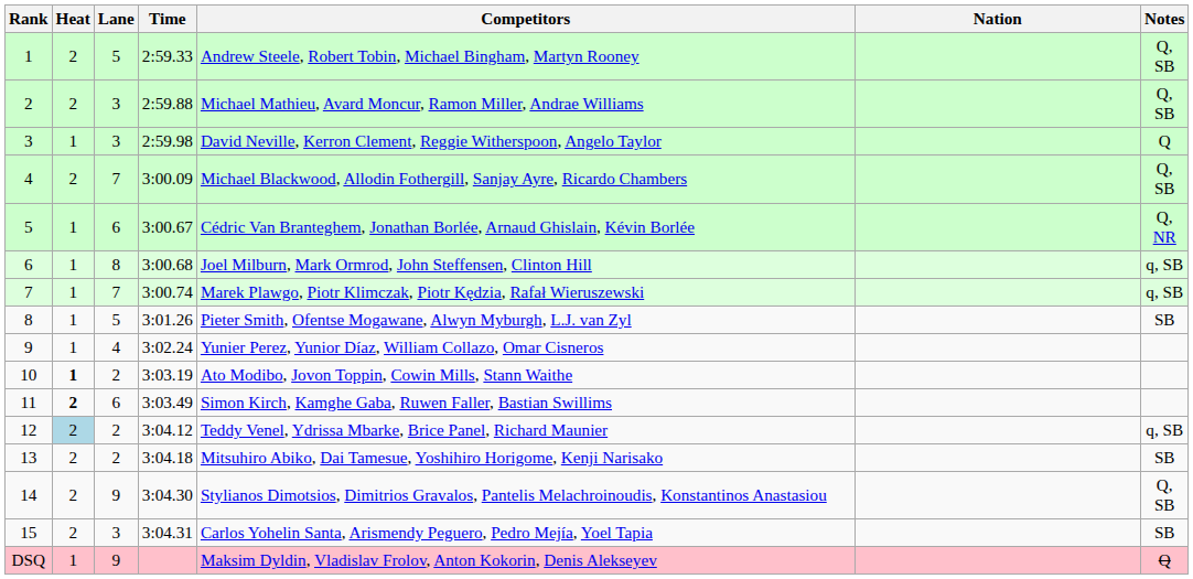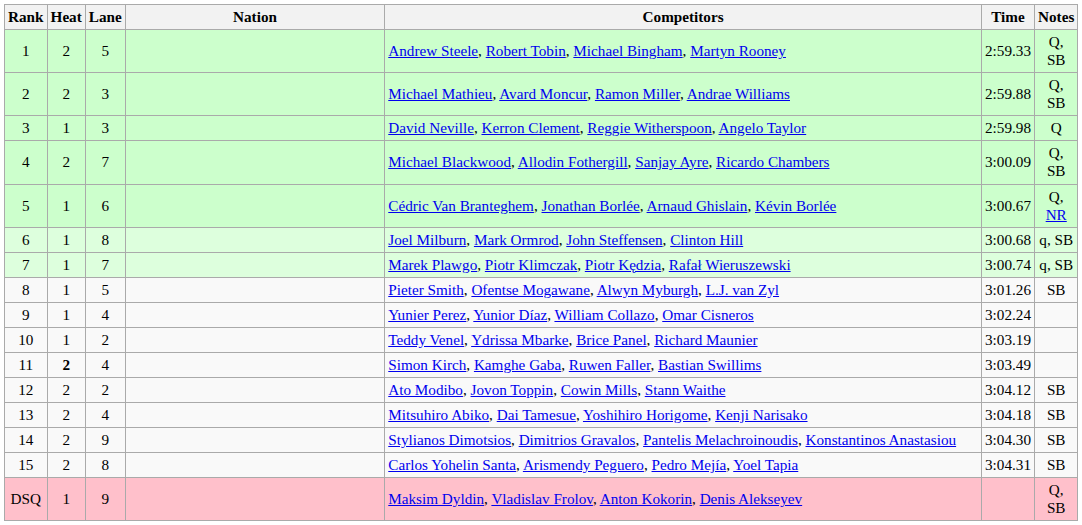 <table class="wikitable sortable" width=85% style="text-align:center; font-size:95%">
 <tr>
 <th width=15>Rank</th>
 <th width=15>Heat</th>
 <th width=15>Lane</th>
+<th width=300>Nation</th>
+<th width=700>Competitors</th>
 <th width=15>Time</th>
-<th width=700>Competitors</th>
-<th width=300>Nation</th>
 <th width=15>Notes</th>
 </tr>
 <tr bgcolor=ccffcc>
 <td>1</td>
 <td>2</td>
 <td>5</td>
+<td align=left></td>
+<td align=left><a href='#'>Andrew Steele</a>, <a href='#'>Robert Tobin</a>, <a href='#'>Michael Bingham</a>, <a href='#'>Martyn Rooney</a></td>
 <td>2:59.33</td>
-<td align=left><a href='#'>Andrew Steele</a>, <a href='#'>Robert Tobin</a>, <a href='#'>Michael Bingham</a>, <a href='#'>Martyn Rooney</a></td>
-<td align=left></td>
 <td>Q, SB</td>
 </tr>
 <tr bgcolor=ccffcc>
 <td>2</td>
 <td>2</td>
 <td>3</td>
+<td align=left></td>
+<td align=left><a href='#'>Michael Mathieu</a>, <a href='#'>Avard Moncur</a>, <a href='#'>Ramon Miller</a>, <a href='#'>Andrae Williams</a></td>
 <td>2:59.88</td>
-<td align=left><a href='#'>Michael Mathieu</a>, <a href='#'>Avard Moncur</a>, <a href='#'>Ramon Miller</a>, <a href='#'>Andrae Williams</a></td>
-<td align=left></td>
 <td>Q, SB</td>
 </tr>
 <tr bgcolor=ccffcc>
 <td>3</td>
 <td>1</td>
 <td>3</td>
+<td align=left></td>
+<td align=left><a href='#'>David Neville</a>, <a href='#'>Kerron Clement</a>, <a href='#'>Reggie Witherspoon</a>, <a href='#'>Angelo Taylor</a></td>
 <td>2:59.98</td>
-<td align=left><a href='#'>David Neville</a>, <a href='#'>Kerron Clement</a>, <a href='#'>Reggie Witherspoon</a>, <a href='#'>Angelo Taylor</a></td>
-<td align=left></td>
 <td>Q</td>
 </tr>
 <tr bgcolor=ccffcc>
 <td>4</td>
 <td>2</td>
 <td>7</td>
+<td align=left></td>
+<td align=left><a href='#'>Michael Blackwood</a>, <a href='#'>Allodin Fothergill</a>, <a href='#'>Sanjay Ayre</a>, <a href='#'>Ricardo Chambers</a></td>
 <td>3:00.09</td>
-<td align=left><a href='#'>Michael Blackwood</a>, <a href='#'>Allodin Fothergill</a>, <a href='#'>Sanjay Ayre</a>, <a href='#'>Ricardo Chambers</a></td>
-<td align=left></td>
 <td>Q, SB</td>
 </tr>
 <tr bgcolor=ccffcc>
 <td>5</td>
 <td>1</td>
 <td>6</td>
+<td align=left></td>
+<td align=left><a href='#'>Cédric Van Branteghem</a>, <a href='#'>Jonathan Borlée</a>, <a href='#'>Arnaud Ghislain</a>, <a href='#'>Kévin Borlée</a></td>
 <td>3:00.67</td>
-<td align=left><a href='#'>Cédric Van Branteghem</a>, <a href='#'>Jonathan Borlée</a>, <a href='#'>Arnaud Ghislain</a>, <a href='#'>Kévin Borlée</a></td>
-<td align=left></td>
 <td>Q, <a href='#'>NR</a></td>
 </tr>
 <tr bgcolor=ddffdd>
 <td>6</td>
 <td>1</td>
 <td>8</td>
+<td align=left></td>
+<td align=left><a href='#'>Joel Milburn</a>, <a href='#'>Mark Ormrod</a>, <a href='#'>John Steffensen</a>, <a href='#'>Clinton Hill</a></td>
 <td>3:00.68</td>
-<td align=left><a href='#'>Joel Milburn</a>, <a href='#'>Mark Ormrod</a>, <a href='#'>John Steffensen</a>, <a href='#'>Clinton Hill</a></td>
-<td align=left></td>
 <td>q, SB</td>
 </tr>
 <tr bgcolor=ddffdd>
 <td>7</td>
 <td>1</td>
 <td>7</td>
+<td align=left></td>
+<td align=left><a href='#'>Marek Plawgo</a>, <a href='#'>Piotr Klimczak</a>, <a href='#'>Piotr Kędzia</a>, <a href='#'>Rafał Wieruszewski</a></td>
 <td>3:00.74</td>
-<td align=left><a href='#'>Marek Plawgo</a>, <a href='#'>Piotr Klimczak</a>, <a href='#'>Piotr Kędzia</a>, <a href='#'>Rafał Wieruszewski</a></td>
-<td align=left></td>
 <td>q, SB</td>
 </tr>
 <tr>
 <td>8</td>
 <td>1</td>
 <td>5</td>
+<td align=left></td>
+<td align=left><a href='#'>Pieter Smith</a>, <a href='#'>Ofentse Mogawane</a>, <a href='#'>Alwyn Myburgh</a>, <a href='#'>L.J. van Zyl</a></td>
 <td>3:01.26</td>
-<td align=left><a href='#'>Pieter Smith</a>, <a href='#'>Ofentse Mogawane</a>, <a href='#'>Alwyn Myburgh</a>, <a href='#'>L.J. van Zyl</a></td>
-<td align=left></td>
 <td>SB</td>
 </tr>
 <tr>
 <td>9</td>
 <td>1</td>
 <td>4</td>
+<td align=left></td>
+<td align=left><a href='#'>Yunier Perez</a>, <a href='#'>Yunior Díaz</a>, <a href='#'>William Collazo</a>, <a href='#'>Omar Cisneros</a></td>
 <td>3:02.24</td>
-<td align=left><a href='#'>Yunier Perez</a>, <a href='#'>Yunior Díaz</a>, <a href='#'>William Collazo</a>, <a href='#'>Omar Cisneros</a></td>
-<td align=left></td>
 <td></td>
 </tr>
 <tr>
 <td>10</td>
-<td><strong>1</strong></td>
+<td>1</td>
 <td>2</td>
+<td align=left></td>
+<td align=left><a href='#'>Teddy Venel</a>, <a href='#'>Ydrissa Mbarke</a>, <a href='#'>Brice Panel</a>, <a href='#'>Richard Maunier</a></td>
 <td>3:03.19</td>
-<td align=left><a href='#'>Ato Modibo</a>, <a href='#'>Jovon Toppin</a>, <a href='#'>Cowin Mills</a>, <a href='#'>Stann Waithe</a></td>
-<td align=left></td>
 <td></td>
 </tr>
 <tr>
 <td>11</td>
 <td><strong>2</strong></td>
-<td>6</td>
+<td>4</td>
+<td align=left></td>
+<td align=left><a href='#'>Simon Kirch</a>, <a href='#'>Kamghe Gaba</a>, <a href='#'>Ruwen Faller</a>, <a href='#'>Bastian Swillims</a></td>
 <td>3:03.49</td>
-<td align=left><a href='#'>Simon Kirch</a>, <a href='#'>Kamghe Gaba</a>, <a href='#'>Ruwen Faller</a>, <a href='#'>Bastian Swillims</a></td>
-<td align=left></td>
 <td></td>
 </tr>
 <tr>
 <td>12</td>
-<td style="background: lightblue;">2</td>
 <td>2</td>
+<td>2</td>
+<td align=left></td>
+<td align=left><a href='#'>Ato Modibo</a>, <a href='#'>Jovon Toppin</a>, <a href='#'>Cowin Mills</a>, <a href='#'>Stann Waithe</a></td>
 <td>3:04.12</td>
-<td align=left><a href='#'>Teddy Venel</a>, <a href='#'>Ydrissa Mbarke</a>, <a href='#'>Brice Panel</a>, <a href='#'>Richard Maunier</a></td>
-<td align=left></td>
-<td>q, SB</td>
+<td>SB</td>
 </tr>
 <tr>
 <td>13</td>
 <td>2</td>
-<td>2</td>
+<td>4</td>
+<td align=left></td>
+<td align=left><a href='#'>Mitsuhiro Abiko</a>, <a href='#'>Dai Tamesue</a>, <a href='#'>Yoshihiro Horigome</a>, <a href='#'>Kenji Narisako</a></td>
 <td>3:04.18</td>
-<td align=left><a href='#'>Mitsuhiro Abiko</a>, <a href='#'>Dai Tamesue</a>, <a href='#'>Yoshihiro Horigome</a>, <a href='#'>Kenji Narisako</a></td>
-<td align=left></td>
 <td>SB</td>
 </tr>
 <tr>
 <td>14</td>
 <td>2</td>
 <td>9</td>
+<td align=left></td>
+<td align=left><a href='#'>Stylianos Dimotsios</a>, <a href='#'>Dimitrios Gravalos</a>, <a href='#'>Pantelis Melachroinoudis</a>, <a href='#'>Konstantinos Anastasiou</a></td>
 <td>3:04.30</td>
-<td align=left><a href='#'>Stylianos Dimotsios</a>, <a href='#'>Dimitrios Gravalos</a>, <a href='#'>Pantelis Melachroinoudis</a>, <a href='#'>Konstantinos Anastasiou</a></td>
-<td align=left></td>
-<td>Q, SB</td>
+<td>SB</td>
 </tr>
 <tr>
 <td>15</td>
 <td>2</td>
-<td>3</td>
+<td>8</td>
+<td align=left></td>
+<td align=left><a href='#'>Carlos Yohelin Santa</a>, <a href='#'>Arismendy Peguero</a>, <a href='#'>Pedro Mejía</a>, <a href='#'>Yoel Tapia</a></td>
 <td>3:04.31</td>
-<td align=left><a href='#'>Carlos Yohelin Santa</a>, <a href='#'>Arismendy Peguero</a>, <a href='#'>Pedro Mejía</a>, <a href='#'>Yoel Tapia</a></td>
-<td align=left></td>
 <td>SB</td>
 </tr>
 <tr bgcolor=pink>
 <td>DSQ</td>
 <td>1</td>
 <td>9</td>
+<td align=left></td>
+<td align=left><a href='#'>Maksim Dyldin</a>, <a href='#'>Vladislav Frolov</a>, <a href='#'>Anton Kokorin</a>, <a href='#'>Denis Alekseyev</a></td>
 <td></td>
-<td align=left><a href='#'>Maksim Dyldin</a>, <a href='#'>Vladislav Frolov</a>, <a href='#'>Anton Kokorin</a>, <a href='#'>Denis Alekseyev</a></td>
-<td align=left></td>
-<td><s>Q</s></td>
+<td>Q, SB</td>
 </tr>
 </table>
